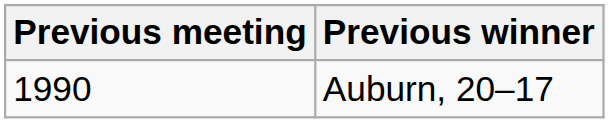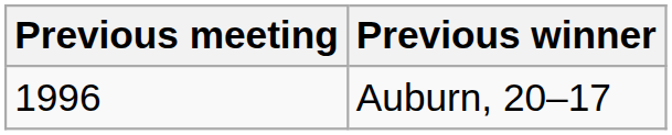 <table class="wikitable">
 <tr>
 <th>Previous meeting</th>
 <th>Previous winner</th>
 </tr>
 <tr>
-<td>1990</td>
+<td>1996</td>
 <td>Auburn, 20–17</td>
 </tr>
 </table>
